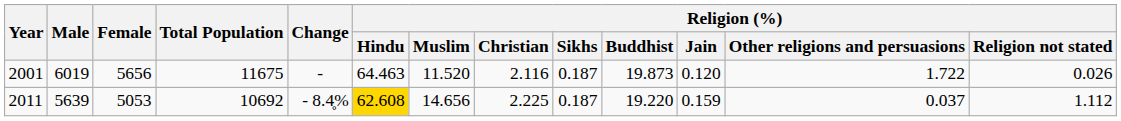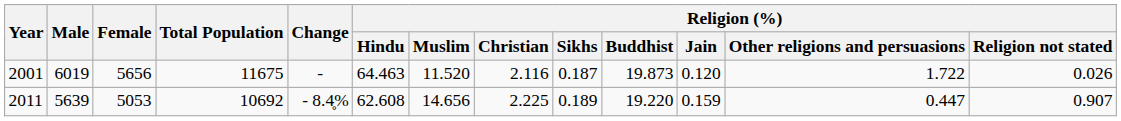 <table class="wikitable">
 <tr>
 <th rowspan="2">Year</th>
 <th rowspan="2">Male</th>
 <th rowspan="2">Female</th>
 <th rowspan="2">Total Population</th>
 <th rowspan="2">Change</th>
 <th colspan="8">Religion (%)</th>
 </tr>
 <tr>
 <th>Hindu</th>
 <th>Muslim</th>
 <th>Christian</th>
 <th>Sikhs</th>
 <th>Buddhist</th>
 <th>Jain</th>
 <th>Other religions and persuasions</th>
 <th>Religion not stated</th>
 </tr>
 <tr>
 <td>2001</td>
 <td style="text-align:right;">6019</td>
 <td style="text-align:right;">5656</td>
 <td style="text-align:right;">11675</td>
 <td style="text-align:center;">-</td>
 <td style="text-align:right;">64.463</td>
 <td style="text-align:right;">11.520</td>
 <td style="text-align:right;">2.116</td>
 <td style="text-align:right;">0.187</td>
 <td style="text-align:right;">19.873</td>
 <td style="text-align:right;">0.120</td>
 <td style="text-align:right;">1.722</td>
 <td style="text-align:right;">0.026</td>
 </tr>
 <tr>
 <td>2011</td>
 <td style="text-align:right;">5639</td>
 <td style="text-align:right;">5053</td>
 <td style="text-align:right;">10692</td>
 <td style="text-align:right;">- 8.4̥%</td>
-<td style="background: gold; text-align:right;">62.608</td>
+<td style="text-align:right;">62.608</td>
 <td style="text-align:right;">14.656</td>
 <td style="text-align:right;">2.225</td>
-<td style="text-align:right;">0.187</td>
+<td style="text-align:right;">0.189</td>
 <td style="text-align:right;">19.220</td>
 <td style="text-align:right;">0.159</td>
-<td style="text-align:right;">0.037</td>
-<td style="text-align:right;">1.112</td>
+<td style="text-align:right;">0.447</td>
+<td style="text-align:right;">0.907</td>
 </tr>
 </table>
